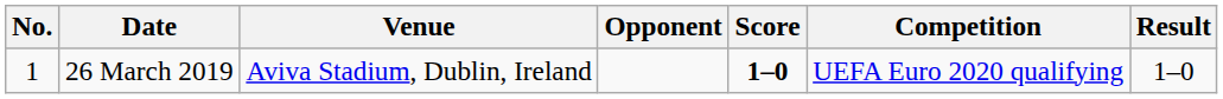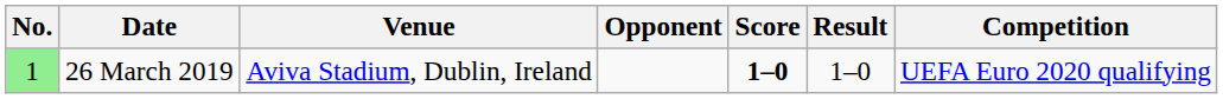 <table class="wikitable">
 <tr>
 <th scope="col">No.</th>
 <th scope="col">Date</th>
 <th scope="col">Venue</th>
 <th scope="col">Opponent</th>
 <th scope="col">Score</th>
+<th scope="col">Result</th>
 <th scope="col">Competition</th>
-<th scope="col">Result</th>
 </tr>
 <tr>
-<td style="text-align:center">1</td>
+<td style="background: lightgreen; text-align:center">1</td>
 <td>26 March 2019</td>
 <td><a href='#'>Aviva Stadium</a>, Dublin, Ireland</td>
 <td></td>
 <td style="text-align:center"><strong>1–0</strong></td>
+<td style="text-align:center">1–0</td>
 <td><a href='#'>UEFA Euro 2020 qualifying</a></td>
-<td style="text-align:center">1–0</td>
 </tr>
 </table>
